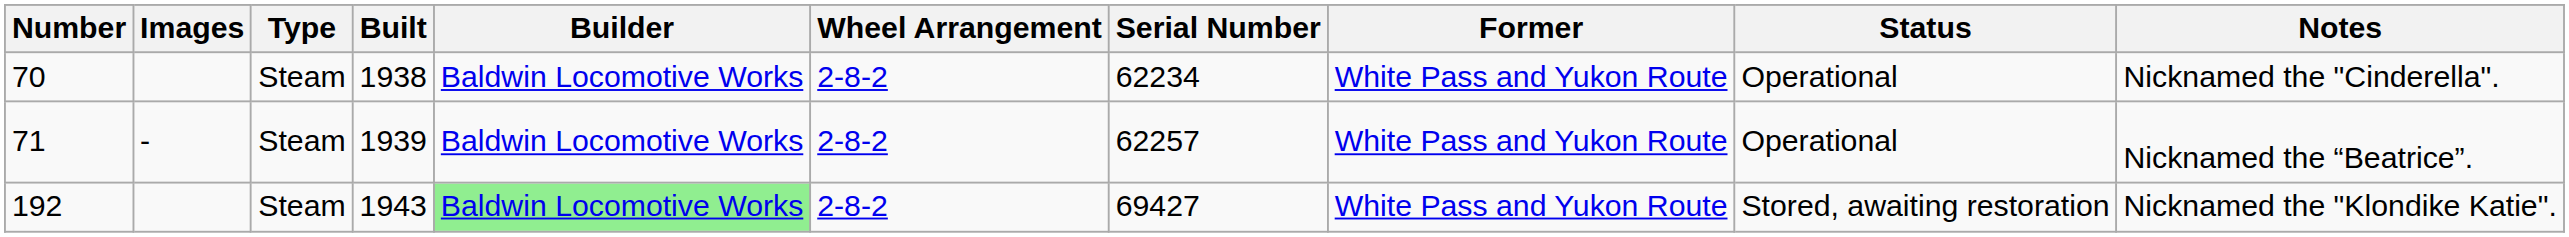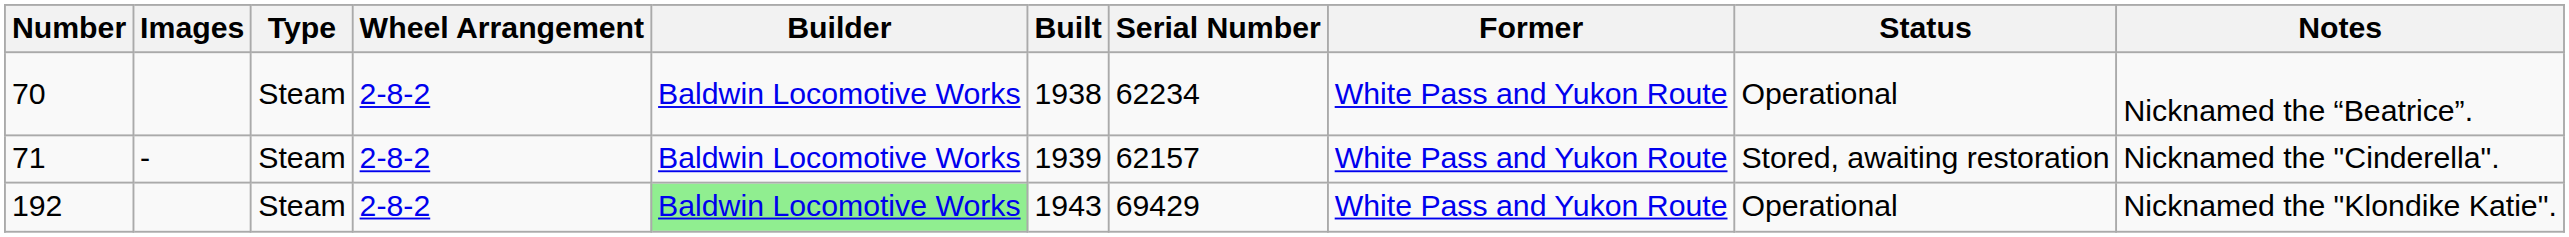 <table class="wikitable">
 <tr>
 <th>Number</th>
 <th>Images</th>
 <th>Type</th>
+<th>Wheel Arrangement</th>
+<th>Builder</th>
 <th>Built</th>
-<th>Builder</th>
-<th>Wheel Arrangement</th>
 <th>Serial Number</th>
 <th>Former</th>
 <th>Status</th>
 <th>Notes</th>
 </tr>
 <tr>
 <td>70</td>
 <td></td>
 <td>Steam</td>
+<td><a href='#'>2-8-2</a></td>
+<td><a href='#'>Baldwin Locomotive Works</a></td>
 <td>1938</td>
-<td><a href='#'>Baldwin Locomotive Works</a></td>
-<td><a href='#'>2-8-2</a></td>
 <td>62234</td>
 <td><a href='#'>White Pass and Yukon Route</a></td>
 <td>Operational</td>
-<td>Nicknamed the "Cinderella".</td>
+<td><br>Nicknamed the “Beatrice”.</td>
 </tr>
 <tr>
 <td>71</td>
 <td>-</td>
 <td>Steam</td>
+<td><a href='#'>2-8-2</a></td>
+<td><a href='#'>Baldwin Locomotive Works</a></td>
 <td>1939</td>
-<td><a href='#'>Baldwin Locomotive Works</a></td>
-<td><a href='#'>2-8-2</a></td>
-<td>62257</td>
+<td>62157</td>
 <td><a href='#'>White Pass and Yukon Route</a></td>
-<td>Operational</td>
-<td><br>Nicknamed the “Beatrice”.</td>
+<td>Stored, awaiting restoration</td>
+<td>Nicknamed the "Cinderella".</td>
 </tr>
 <tr>
 <td>192</td>
 <td></td>
 <td>Steam</td>
+<td><a href='#'>2-8-2</a></td>
+<td style="background: lightgreen;"><a href='#'>Baldwin Locomotive Works</a></td>
 <td>1943</td>
-<td style="background: lightgreen;"><a href='#'>Baldwin Locomotive Works</a></td>
-<td><a href='#'>2-8-2</a></td>
-<td>69427</td>
+<td>69429</td>
 <td><a href='#'>White Pass and Yukon Route</a></td>
-<td>Stored, awaiting restoration</td>
+<td>Operational</td>
 <td>Nicknamed the "Klondike Katie".</td>
 </tr>
 </table>
